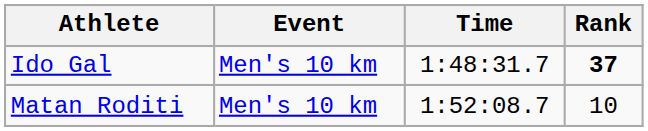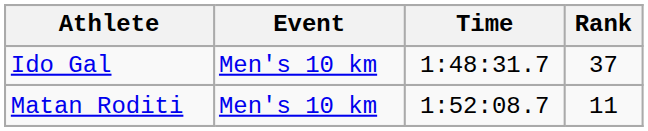 <table class="wikitable" style="text-align:center; font-size:90%; width:50%;">
 <tr>
 <th>Athlete</th>
 <th>Event</th>
 <th>Time</th>
 <th>Rank</th>
 </tr>
 <tr>
 <td align=left><a href='#'>Ido Gal</a></td>
 <td align=left><a href='#'>Men's 10 km</a></td>
 <td>1:48:31.7</td>
-<td><strong>37</strong></td>
+<td>37</td>
 </tr>
 <tr>
 <td align=left><a href='#'>Matan Roditi</a></td>
 <td align=left><a href='#'>Men's 10 km</a></td>
 <td>1:52:08.7</td>
-<td>10</td>
+<td>11</td>
 </tr>
 </table>
